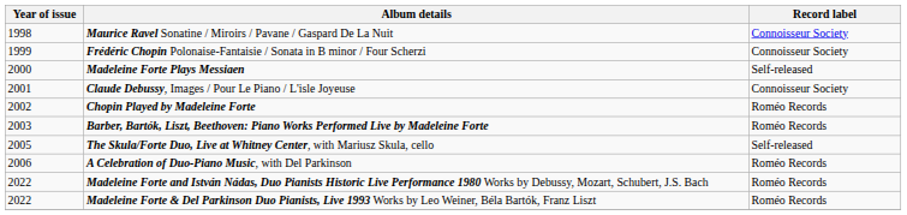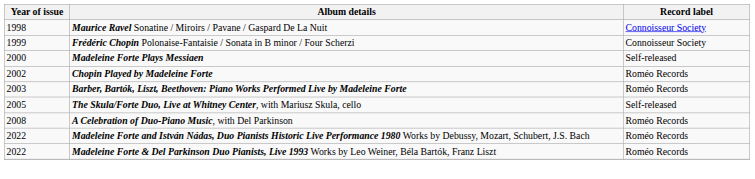 <table class="wikitable sortable">
 <tr>
 <th style="width:100px;">Year of issue</th>
 <th style="width:900px">Album details</th>
 <th style="width:200px">Record label</th>
 </tr>
 <tr>
 <td>1998</td>
 <td><strong><em>Maurice Ravel</em></strong> Sonatine / Miroirs / Pavane / Gaspard De La Nuit</td>
 <td><a href='#'>Connoisseur Society</a></td>
 </tr>
 <tr>
 <td>1999</td>
 <td><strong><em>Frédéric Chopin</em></strong> Polonaise-Fantaisie / Sonata in B minor / Four Scherzi</td>
 <td>Connoisseur Society</td>
 </tr>
 <tr>
 <td>2000</td>
 <td><strong><em>Madeleine Forte Plays Messiaen</em></strong></td>
 <td>Self-released</td>
 </tr>
 <tr>
-<td>2001</td>
-<td><strong><em>Claude Debussy</em></strong>, Images / Pour Le Piano / L'isle Joyeuse</td>
-<td>Connoisseur Society</td>
-</tr>
-<tr>
 <td>2002</td>
 <td><strong><em>Chopin Played by Madeleine Forte</em></strong></td>
 <td>Roméo Records</td>
 </tr>
 <tr>
 <td>2003</td>
 <td><strong><em>Barber, Bartók, Liszt, Beethoven: Piano Works Performed Live by Madeleine Forte</em></strong></td>
 <td>Roméo Records</td>
 </tr>
 <tr>
 <td>2005</td>
 <td><strong><em>The Skula/Forte Duo, Live at Whitney Center</em></strong>, with Mariusz Skula, cello</td>
 <td>Self-released</td>
 </tr>
 <tr>
-<td>2006</td>
+<td>2008</td>
 <td><strong><em>A Celebration of Duo-Piano Music</em></strong>, with Del Parkinson</td>
 <td>Roméo Records</td>
 </tr>
 <tr>
 <td>2022</td>
 <td><strong><em>Madeleine Forte and István Nádas, Duo Pianists Historic Live Performance 1980</em></strong> Works by Debussy, Mozart, Schubert, J.S. Bach</td>
 <td>Roméo Records</td>
 </tr>
 <tr>
 <td>2022</td>
 <td><strong><em>Madeleine Forte & Del Parkinson Duo Pianists, Live 1993</em></strong> Works by Leo Weiner, Béla Bartók, Franz Liszt</td>
 <td>Roméo Records</td>
 </tr>
 <tr>
 </tr>
 </table>
